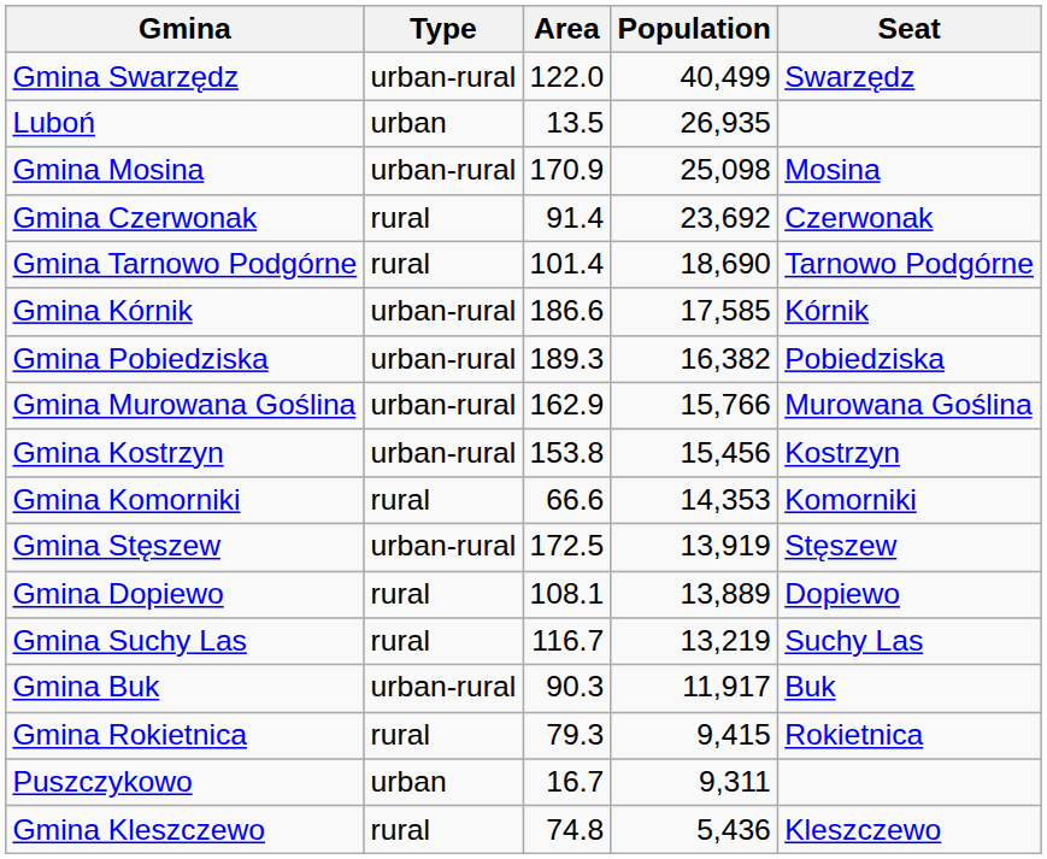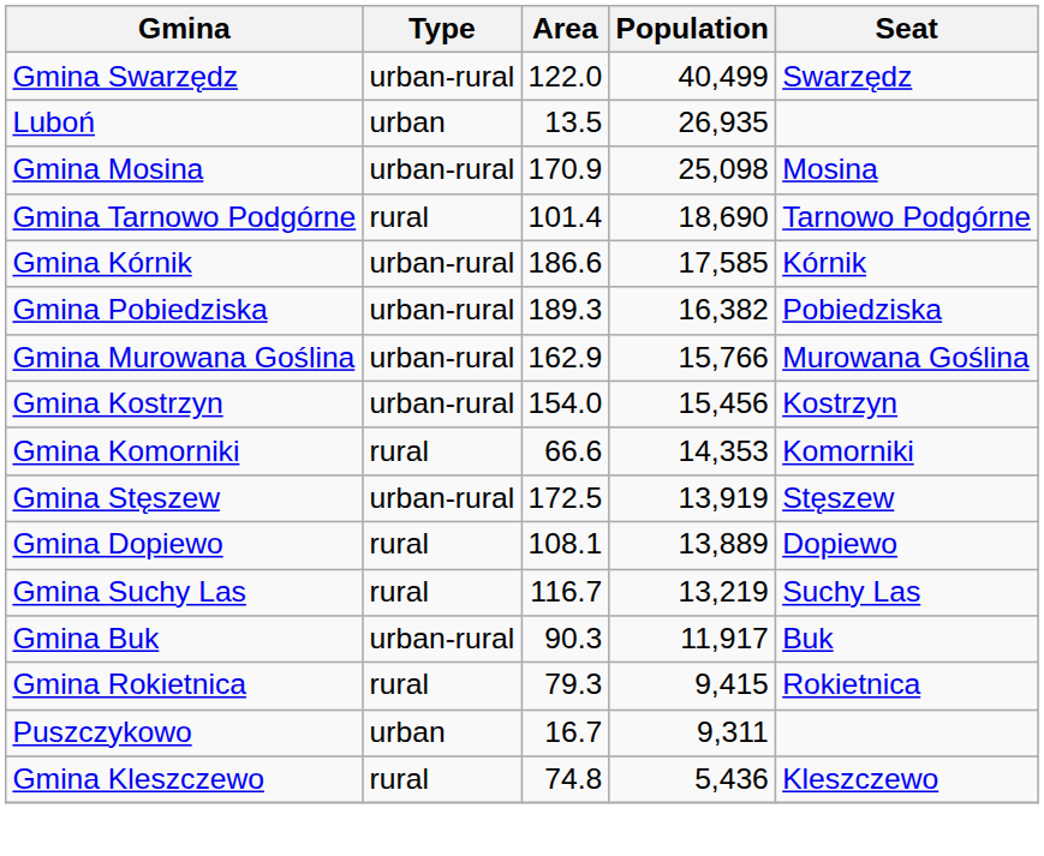 <table class="wikitable sortable">
 <tr>
 <th>Gmina</th>
 <th>Type</th>
 <th>Area<br></th>
 <th>Population<br></th>
 <th>Seat</th>
 </tr>
 <tr>
 <td><a href='#'>Gmina Swarzędz</a></td>
 <td>urban-rural</td>
 <td style="text-align:right;">122.0</td>
 <td style="text-align:right;">40,499</td>
 <td><a href='#'>Swarzędz</a></td>
 </tr>
 <tr>
 <td><a href='#'>Luboń</a></td>
 <td>urban</td>
 <td style="text-align:right;">13.5</td>
 <td style="text-align:right;">26,935</td>
 <td> </td>
 </tr>
 <tr>
 <td><a href='#'>Gmina Mosina</a></td>
 <td>urban-rural</td>
 <td style="text-align:right;">170.9</td>
 <td style="text-align:right;">25,098</td>
 <td><a href='#'>Mosina</a></td>
-</tr>
-<tr>
-<td><a href='#'>Gmina Czerwonak</a></td>
-<td>rural</td>
-<td style="text-align:right;">91.4</td>
-<td style="text-align:right;">23,692</td>
-<td><a href='#'>Czerwonak</a></td>
 </tr>
 <tr>
 <td><a href='#'>Gmina Tarnowo Podgórne</a></td>
 <td>rural</td>
 <td style="text-align:right;">101.4</td>
 <td style="text-align:right;">18,690</td>
 <td><a href='#'>Tarnowo Podgórne</a></td>
 </tr>
 <tr>
 <td><a href='#'>Gmina Kórnik</a></td>
 <td>urban-rural</td>
 <td style="text-align:right;">186.6</td>
 <td style="text-align:right;">17,585</td>
 <td><a href='#'>Kórnik</a></td>
 </tr>
 <tr>
 <td><a href='#'>Gmina Pobiedziska</a></td>
 <td>urban-rural</td>
 <td style="text-align:right;">189.3</td>
 <td style="text-align:right;">16,382</td>
 <td><a href='#'>Pobiedziska</a></td>
 </tr>
 <tr>
 <td><a href='#'>Gmina Murowana Goślina</a></td>
 <td>urban-rural</td>
 <td style="text-align:right;">162.9</td>
 <td style="text-align:right;">15,766</td>
 <td><a href='#'>Murowana Goślina</a></td>
 </tr>
 <tr>
 <td><a href='#'>Gmina Kostrzyn</a></td>
 <td>urban-rural</td>
-<td style="text-align:right;">153.8</td>
+<td style="text-align:right;">154.0</td>
 <td style="text-align:right;">15,456</td>
 <td><a href='#'>Kostrzyn</a></td>
 </tr>
 <tr>
 <td><a href='#'>Gmina Komorniki</a></td>
 <td>rural</td>
 <td style="text-align:right;">66.6</td>
 <td style="text-align:right;">14,353</td>
 <td><a href='#'>Komorniki</a></td>
 </tr>
 <tr>
 <td><a href='#'>Gmina Stęszew</a></td>
 <td>urban-rural</td>
 <td style="text-align:right;">172.5</td>
 <td style="text-align:right;">13,919</td>
 <td><a href='#'>Stęszew</a></td>
 </tr>
 <tr>
 <td><a href='#'>Gmina Dopiewo</a></td>
 <td>rural</td>
 <td style="text-align:right;">108.1</td>
 <td style="text-align:right;">13,889</td>
 <td><a href='#'>Dopiewo</a></td>
 </tr>
 <tr>
 <td><a href='#'>Gmina Suchy Las</a></td>
 <td>rural</td>
 <td style="text-align:right;">116.7</td>
 <td style="text-align:right;">13,219</td>
 <td><a href='#'>Suchy Las</a></td>
 </tr>
 <tr>
 <td><a href='#'>Gmina Buk</a></td>
 <td>urban-rural</td>
 <td style="text-align:right;">90.3</td>
 <td style="text-align:right;">11,917</td>
 <td><a href='#'>Buk</a></td>
 </tr>
 <tr>
 <td><a href='#'>Gmina Rokietnica</a></td>
 <td>rural</td>
 <td style="text-align:right;">79.3</td>
 <td style="text-align:right;">9,415</td>
 <td><a href='#'>Rokietnica</a></td>
 </tr>
 <tr>
 <td><a href='#'>Puszczykowo</a></td>
 <td>urban</td>
 <td style="text-align:right;">16.7</td>
 <td style="text-align:right;">9,311</td>
 <td> </td>
 </tr>
 <tr>
 <td><a href='#'>Gmina Kleszczewo</a></td>
 <td>rural</td>
 <td style="text-align:right;">74.8</td>
 <td style="text-align:right;">5,436</td>
 <td><a href='#'>Kleszczewo</a></td>
 </tr>
 <tr>
 </tr>
 </table>
